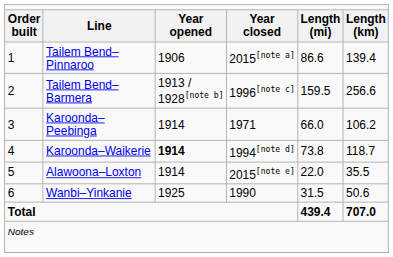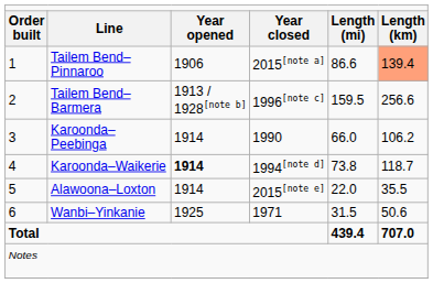 <table class="wikitable vertical-align-top floatright mw-collapsible mw-collapsed" border= "1" style= "width:50%; font-size: 86%; float:right; margin-left:2em; margin-right:2em; margin-bottom:2em">
 <tr>
 <td colspan="6"></td>
 </tr>
 <tr>
 <th scope="col">Order<br>built</th>
 <th scope="col">Line</th>
 <th scope="col">Year<br>opened</th>
 <th scope="col">Year<br>closed</th>
 <th scope="col">Length<br>(mi)</th>
 <th scope="col">Length<br>(km)</th>
 </tr>
 <tr>
 <td>1</td>
 <td><a href='#'>Tailem Bend–Pinnaroo</a></td>
 <td>1906</td>
 <td>2015<sup><kbd><span>[note a]</span></kbd></sup></td>
 <td>86.6</td>
-<td>139.4</td>
+<td style="background: lightsalmon;">139.4</td>
 </tr>
 <tr>
 <td>2</td>
 <td><a href='#'>Tailem Bend–Barmera</a></td>
 <td>1913 /<br>1928<sup><kbd><span>[note b]</span></kbd></sup></td>
 <td>1996<sup><kbd><span>[note c]</span></kbd></sup></td>
 <td>159.5</td>
 <td>256.6</td>
 </tr>
 <tr>
 <td>3</td>
 <td><a href='#'>Karoonda–Peebinga</a></td>
 <td>1914</td>
-<td>1971</td>
+<td>1990</td>
 <td>66.0</td>
 <td>106.2</td>
 </tr>
 <tr>
 <td>4</td>
 <td><a href='#'>Karoonda–Waikerie</a></td>
 <td><strong>1914</strong></td>
 <td>1994<sup><kbd><span>[note d]</span></kbd></sup></td>
 <td>73.8</td>
 <td>118.7</td>
 </tr>
 <tr>
 <td>5</td>
 <td><a href='#'>Alawoona–Loxton</a></td>
 <td>1914</td>
 <td>2015<sup><kbd><span>[note e]</span></kbd></sup></td>
 <td>22.0</td>
 <td>35.5</td>
 </tr>
 <tr>
 <td>6</td>
 <td><a href='#'>Wanbi–Yinkanie</a></td>
 <td>1925</td>
-<td>1990</td>
+<td>1971</td>
 <td>31.5</td>
 <td>50.6</td>
 </tr>
 <tr>
 <td colspan="4"><strong>Total</strong></td>
 <td><strong>439.4</strong></td>
 <td><strong>707.0</strong></td>
 </tr>
 <tr>
 <td colspan="6"><small><em>Notes</em><br></small><br></td>
 </tr>
 <tr>
 </tr>
 </table>
